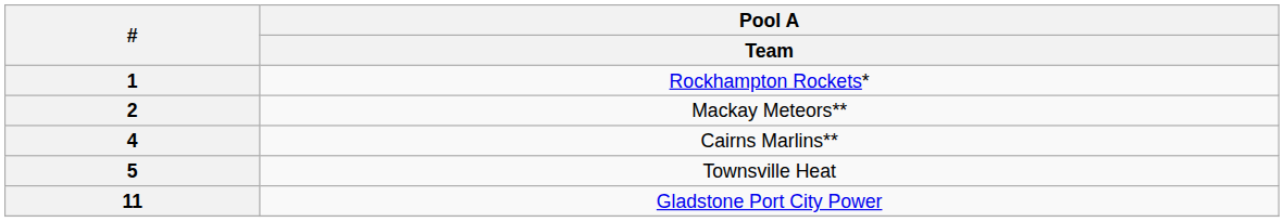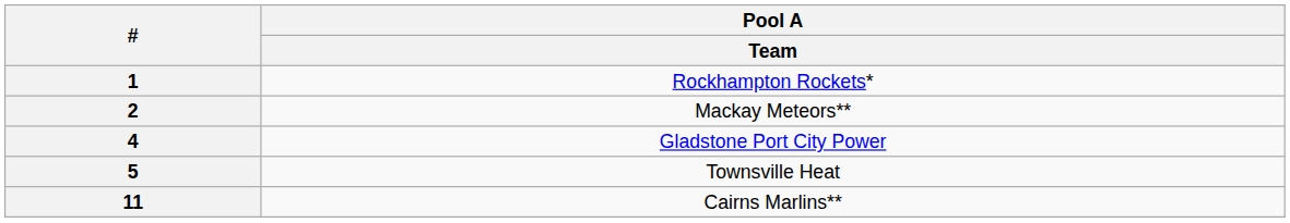 <table class="wikitable" width="80%" style="font-size:95%; text-align:center">
 <tr>
 <th width="5%" rowspan=2>#</th>
 <th colspan="1" align="center">Pool A</th>
 </tr>
 <tr>
 <th width="20%">Team</th>
 </tr>
 <tr>
 <th>1</th>
 <td align=center><a href='#'>Rockhampton Rockets</a>*</td>
 </tr>
 <tr>
 <th>2</th>
 <td align=center>Mackay Meteors**</td>
 </tr>
 <tr>
 <th>4</th>
-<td align=center>Cairns Marlins**</td>
+<td align=center><a href='#'>Gladstone Port City Power</a></td>
 </tr>
 <tr>
 <th>5</th>
 <td align=center>Townsville Heat</td>
 </tr>
 <tr>
 <th>11</th>
-<td align=center><a href='#'>Gladstone Port City Power</a></td>
+<td align=center>Cairns Marlins**</td>
 </tr>
 <tr>
 </tr>
 </table>
